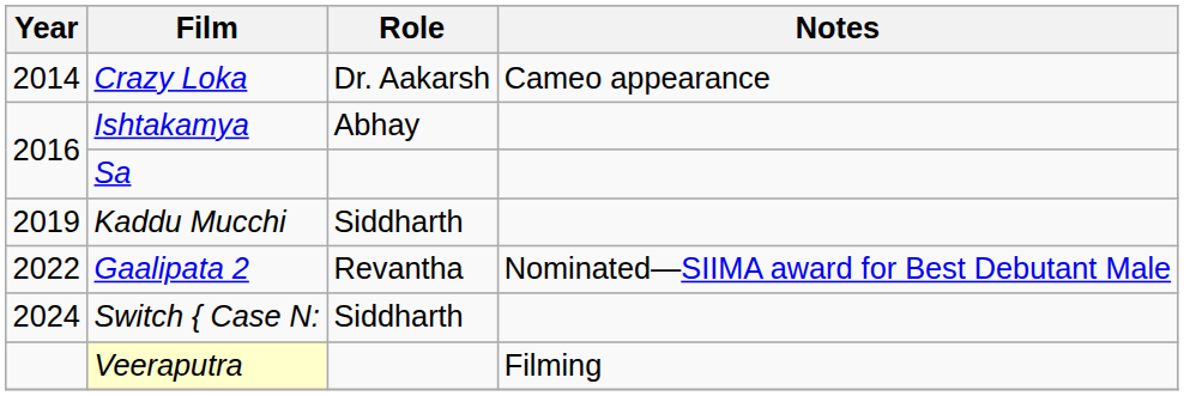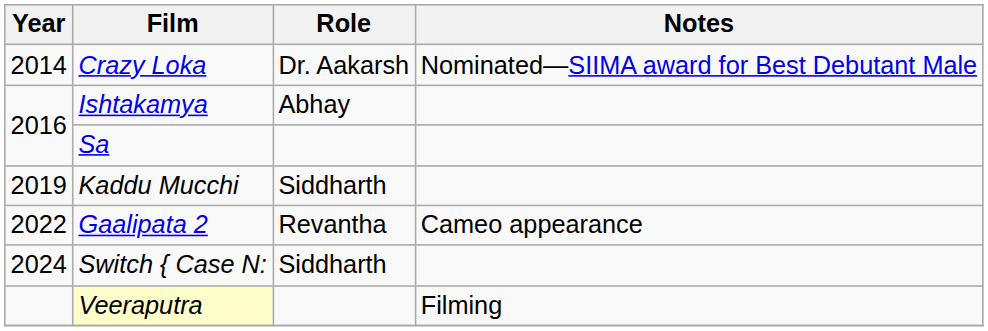 <table class="wikitable sortable">
 <tr>
 <th>Year</th>
 <th>Film</th>
 <th>Role</th>
 <th>Notes</th>
 </tr>
 <tr>
 <td>2014</td>
 <td><em><a href='#'>Crazy Loka</a></em></td>
 <td>Dr. Aakarsh</td>
-<td>Cameo appearance</td>
+<td>Nominated—<a href='#'>SIIMA award for Best Debutant Male</a></td>
 </tr>
 <tr>
 <td rowspan="2">2016</td>
 <td><em><a href='#'>Ishtakamya</a></em></td>
 <td>Abhay</td>
 <td></td>
 </tr>
 <tr>
 <td><em><a href='#'>Sa</a></em></td>
 <td></td>
 <td></td>
 </tr>
 <tr>
 <td>2019</td>
 <td><em>Kaddu Mucchi</em></td>
 <td>Siddharth</td>
 <td></td>
 </tr>
 <tr>
 <td>2022</td>
 <td><em><a href='#'>Gaalipata 2</a></em></td>
 <td>Revantha</td>
-<td>Nominated—<a href='#'>SIIMA award for Best Debutant Male</a></td>
+<td>Cameo appearance</td>
 </tr>
 <tr>
 <td>2024</td>
 <td><em>Switch { Case N:</em></td>
 <td>Siddharth</td>
 <td></td>
 </tr>
 <tr>
 <td></td>
 <td style="background:#FFFFCC;"><em>Veeraputra</em></td>
 <td></td>
 <td>Filming</td>
 </tr>
 <tr>
 </tr>
 </table>
